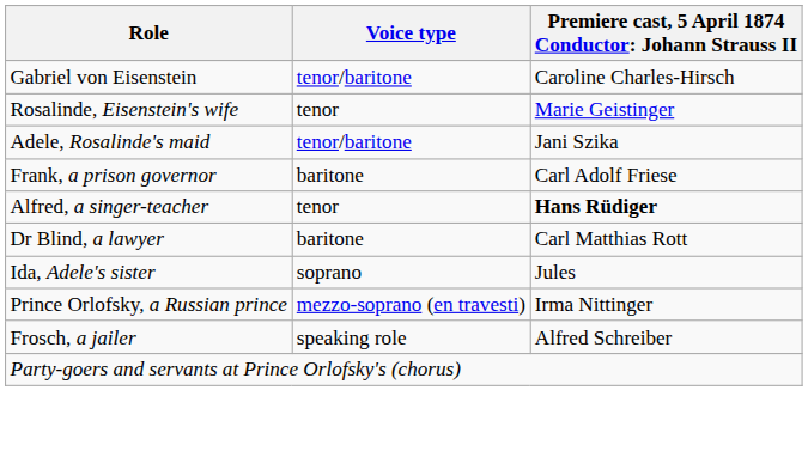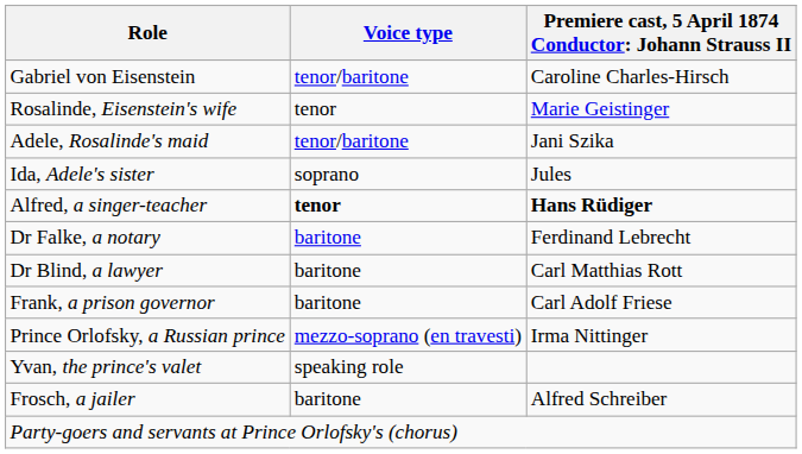 <table class="wikitable">
 <tr>
 <th>Role</th>
 <th><a href='#'>Voice type</a></th>
 <th>Premiere cast, 5 April 1874<br><a href='#'>Conductor</a>: Johann Strauss II</th>
 </tr>
 <tr>
 <td>Gabriel von Eisenstein</td>
 <td><a href='#'>tenor</a>/<a href='#'>baritone</a></td>
 <td>Caroline Charles-Hirsch</td>
 </tr>
 <tr>
 <td>Rosalinde, <em>Eisenstein's wife</em></td>
 <td>tenor</td>
 <td><a href='#'>Marie Geistinger</a></td>
 </tr>
 <tr>
 <td>Adele, <em>Rosalinde's maid</em></td>
 <td><a href='#'>tenor</a>/<a href='#'>baritone</a></td>
 <td>Jani Szika</td>
 </tr>
 <tr>
-<td>Frank, <em>a prison governor</em></td>
-<td>baritone</td>
-<td>Carl Adolf Friese</td>
+<td>Ida, <em>Adele's sister</em></td>
+<td>soprano</td>
+<td>Jules</td>
 </tr>
 <tr>
 <td>Alfred, <em>a singer-teacher</em></td>
-<td>tenor</td>
+<td><strong>tenor</strong></td>
 <td><strong>Hans Rüdiger</strong></td>
+</tr>
+<tr>
+<td>Dr Falke, <em>a notary</em></td>
+<td><a href='#'>baritone</a></td>
+<td>Ferdinand Lebrecht</td>
 </tr>
 <tr>
 <td>Dr Blind, <em>a lawyer</em></td>
 <td>baritone</td>
 <td>Carl Matthias Rott</td>
 </tr>
 <tr>
-<td>Ida, <em>Adele's sister</em></td>
-<td>soprano</td>
-<td>Jules</td>
+<td>Frank, <em>a prison governor</em></td>
+<td>baritone</td>
+<td>Carl Adolf Friese</td>
 </tr>
 <tr>
 <td>Prince Orlofsky, <em>a Russian prince</em></td>
 <td><a href='#'>mezzo-soprano</a> (<a href='#'>en travesti</a>)</td>
 <td>Irma Nittinger</td>
 </tr>
 <tr>
+<td>Yvan, <em>the prince's valet</em></td>
+<td>speaking role</td>
+<td></td>
+</tr>
+<tr>
 <td>Frosch, <em>a jailer</em></td>
-<td>speaking role</td>
+<td>baritone</td>
 <td>Alfred Schreiber</td>
 </tr>
 <tr>
 <td colspan="3"><em>Party-goers and servants at Prince Orlofsky's (chorus)</em></td>
 </tr>
 </table>
